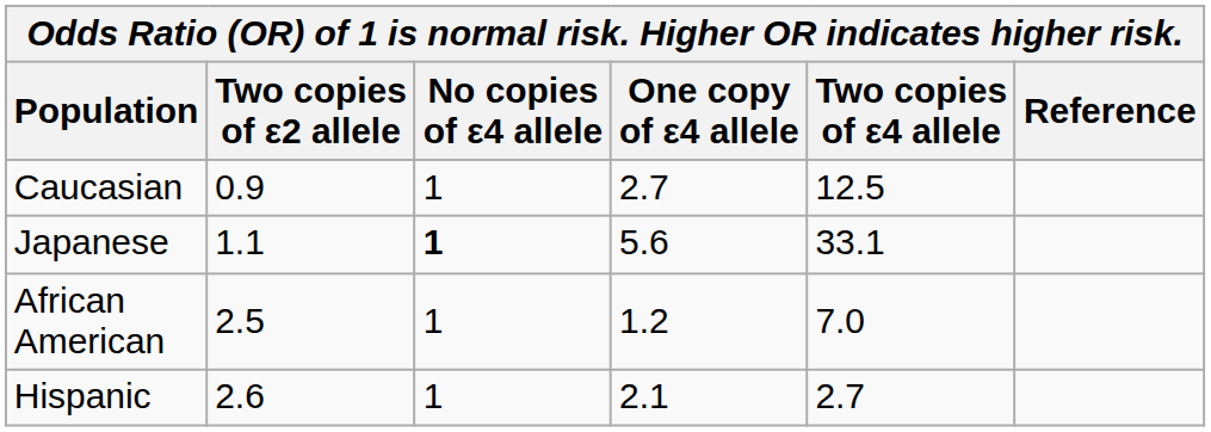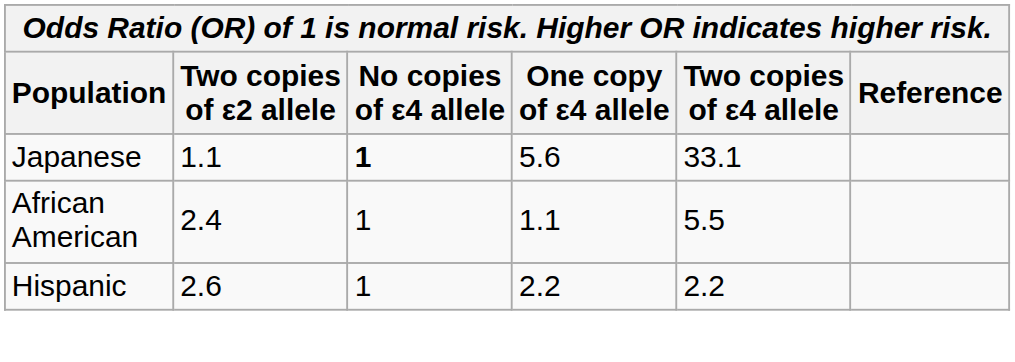 <table class="wikitable floatright">
 <tr>
 <th colspan="6"><em>Odds Ratio (OR) of 1 is normal risk. Higher OR indicates higher risk.</em></th>
 </tr>
 <tr>
 <th>Population</th>
 <th>Two copies<br>of ε2 allele</th>
 <th>No copies<br>of ε4 allele</th>
 <th>One copy<br>of ε4 allele</th>
 <th>Two copies<br>of ε4 allele</th>
 <th>Reference</th>
 </tr>
 <tr>
-<td>Caucasian</td>
-<td>0.9</td>
-<td>1</td>
-<td>2.7</td>
-<td>12.5</td>
-<td></td>
-</tr>
-<tr>
 <td>Japanese</td>
 <td>1.1</td>
 <td><strong>1</strong></td>
 <td>5.6</td>
 <td>33.1</td>
 <td></td>
 </tr>
 <tr>
 <td>African<br>American</td>
-<td>2.5</td>
+<td>2.4</td>
 <td>1</td>
-<td>1.2</td>
-<td>7.0</td>
+<td>1.1</td>
+<td>5.5</td>
 <td></td>
 </tr>
 <tr>
 <td>Hispanic</td>
 <td>2.6</td>
 <td>1</td>
-<td>2.1</td>
-<td>2.7</td>
+<td>2.2</td>
+<td>2.2</td>
 <td></td>
 </tr>
 </table>
